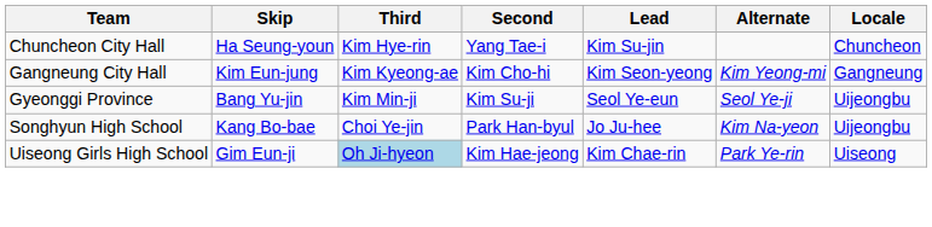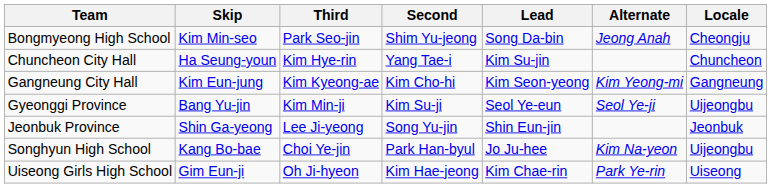 <table class="wikitable">
 <tr>
 <th scope="col">Team</th>
 <th scope="col">Skip</th>
 <th scope="col">Third</th>
 <th scope="col">Second</th>
 <th scope="col">Lead</th>
 <th scope="col">Alternate</th>
 <th scope="col">Locale</th>
+</tr>
+<tr>
+<td>Bongmyeong High School</td>
+<td><a href='#'>Kim Min-seo</a></td>
+<td><a href='#'>Park Seo-jin</a></td>
+<td><a href='#'>Shim Yu-jeong</a></td>
+<td><a href='#'>Song Da-bin</a></td>
+<td><em><a href='#'>Jeong Anah</a></em></td>
+<td> <a href='#'>Cheongju</a></td>
 </tr>
 <tr>
 <td>Chuncheon City Hall</td>
 <td><a href='#'>Ha Seung-youn</a></td>
 <td><a href='#'>Kim Hye-rin</a></td>
 <td><a href='#'>Yang Tae-i</a></td>
 <td><a href='#'>Kim Su-jin</a></td>
 <td></td>
 <td> <a href='#'>Chuncheon</a></td>
 </tr>
 <tr>
 <td>Gangneung City Hall</td>
 <td><a href='#'>Kim Eun-jung</a></td>
 <td><a href='#'>Kim Kyeong-ae</a></td>
 <td><a href='#'>Kim Cho-hi</a></td>
 <td><a href='#'>Kim Seon-yeong</a></td>
 <td><em><a href='#'>Kim Yeong-mi</a></em></td>
 <td> <a href='#'>Gangneung</a></td>
 </tr>
 <tr>
 <td>Gyeonggi Province</td>
 <td><a href='#'>Bang Yu-jin</a></td>
 <td><a href='#'>Kim Min-ji</a></td>
 <td><a href='#'>Kim Su-ji</a></td>
 <td><a href='#'>Seol Ye-eun</a></td>
 <td><em><a href='#'>Seol Ye-ji</a></em></td>
 <td> <a href='#'>Uijeongbu</a></td>
 </tr>
 <tr>
+<td>Jeonbuk Province</td>
+<td><a href='#'>Shin Ga-yeong</a></td>
+<td><a href='#'>Lee Ji-yeong</a></td>
+<td><a href='#'>Song Yu-jin</a></td>
+<td><a href='#'>Shin Eun-jin</a></td>
+<td></td>
+<td> <a href='#'>Jeonbuk</a></td>
+</tr>
+<tr>
 <td>Songhyun High School</td>
 <td><a href='#'>Kang Bo-bae</a></td>
 <td><a href='#'>Choi Ye-jin</a></td>
 <td><a href='#'>Park Han-byul</a></td>
 <td><a href='#'>Jo Ju-hee</a></td>
 <td><em><a href='#'>Kim Na-yeon</a></em></td>
 <td> <a href='#'>Uijeongbu</a></td>
 </tr>
 <tr>
 <td>Uiseong Girls High School</td>
 <td><a href='#'>Gim Eun-ji</a></td>
-<td style="background: lightblue;"><a href='#'>Oh Ji-hyeon</a></td>
+<td><a href='#'>Oh Ji-hyeon</a></td>
 <td><a href='#'>Kim Hae-jeong</a></td>
 <td><a href='#'>Kim Chae-rin</a></td>
 <td><em><a href='#'>Park Ye-rin</a></em></td>
 <td> <a href='#'>Uiseong</a></td>
 </tr>
 </table>
